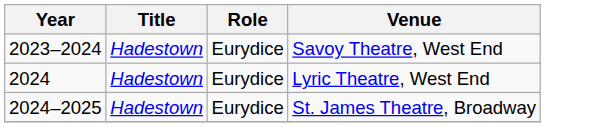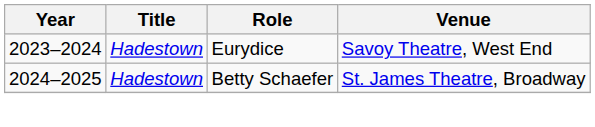 <table class="wikitable sortable" style="font-size:95%">
 <tr>
 <th>Year</th>
 <th>Title</th>
 <th>Role</th>
 <th>Venue</th>
 </tr>
 <tr>
 <td>2023–2024</td>
 <td><em><a href='#'>Hadestown</a></em></td>
 <td>Eurydice</td>
 <td><a href='#'>Savoy Theatre</a>, West End</td>
 </tr>
 <tr>
-<td>2024</td>
-<td><em><a href='#'>Hadestown</a></em></td>
-<td>Eurydice</td>
-<td><a href='#'>Lyric Theatre</a>, West End</td>
-</tr>
-<tr>
 <td>2024–2025</td>
 <td><em><a href='#'>Hadestown</a></em></td>
-<td>Eurydice</td>
+<td>Betty Schaefer</td>
 <td><a href='#'>St. James Theatre</a>, Broadway</td>
 </tr>
 <tr>
 </tr>
 </table>
